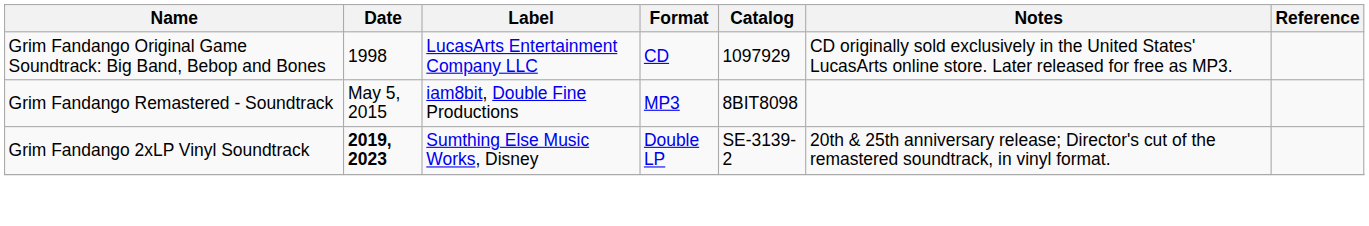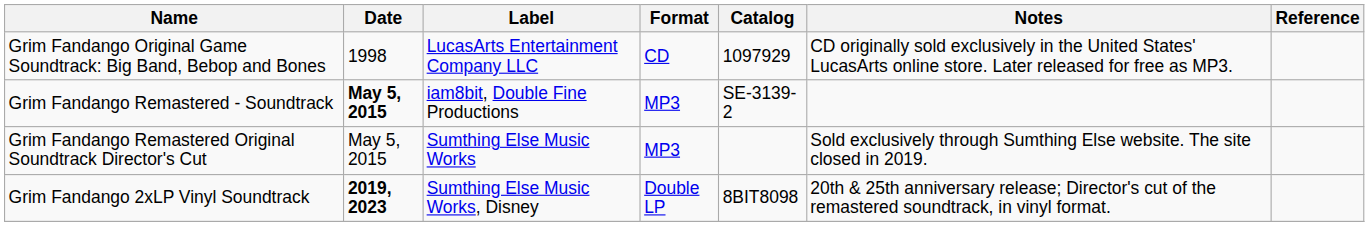 <table class="wikitable">
 <tr>
 <th>Name</th>
 <th>Date</th>
 <th>Label</th>
 <th>Format</th>
 <th>Catalog</th>
 <th>Notes</th>
 <th>Reference</th>
 </tr>
 <tr>
 <td>Grim Fandango Original Game Soundtrack: Big Band, Bebop and Bones</td>
 <td>1998</td>
 <td><a href='#'>LucasArts Entertainment Company LLC</a></td>
 <td><a href='#'>CD</a></td>
 <td>1097929</td>
 <td>CD originally sold exclusively in the United States' LucasArts online store. Later released for free as MP3.</td>
 <td></td>
 </tr>
 <tr>
 <td>Grim Fandango Remastered - Soundtrack</td>
-<td>May 5, 2015</td>
+<td><strong>May 5, 2015</strong></td>
 <td><a href='#'>iam8bit</a>, <a href='#'>Double Fine</a> Productions</td>
 <td><a href='#'>MP3</a></td>
-<td>8BIT8098</td>
+<td>SE-3139-2</td>
 <td></td>
+<td></td>
+</tr>
+<tr>
+<td>Grim Fandango Remastered Original Soundtrack Director's Cut</td>
+<td>May 5, 2015</td>
+<td><a href='#'>Sumthing Else Music Works</a></td>
+<td><a href='#'>MP3</a></td>
+<td></td>
+<td>Sold exclusively through Sumthing Else website. The site closed in 2019.</td>
 <td></td>
 </tr>
 <tr>
 <td>Grim Fandango 2xLP Vinyl Soundtrack</td>
 <td><strong>2019, 2023</strong></td>
 <td><a href='#'>Sumthing Else Music Works</a>, Disney</td>
 <td><a href='#'>Double LP</a></td>
-<td>SE-3139-2</td>
+<td>8BIT8098</td>
 <td>20th & 25th anniversary release; Director's cut of the remastered soundtrack, in vinyl format.</td>
 <td></td>
 </tr>
 <tr>
 </tr>
 </table>
